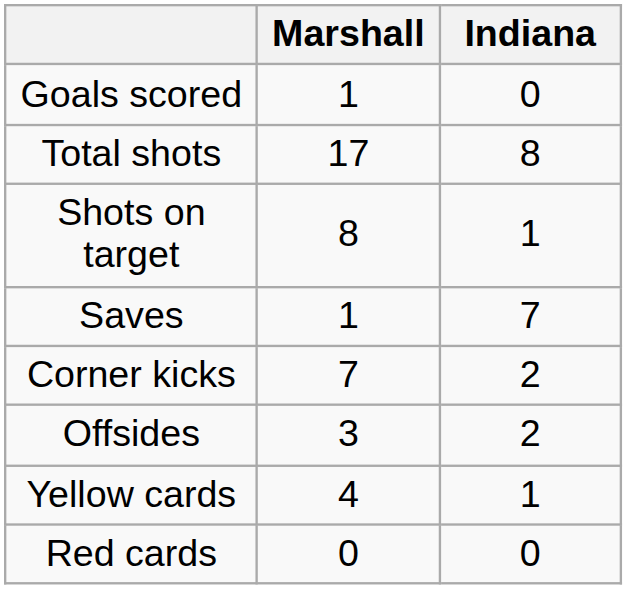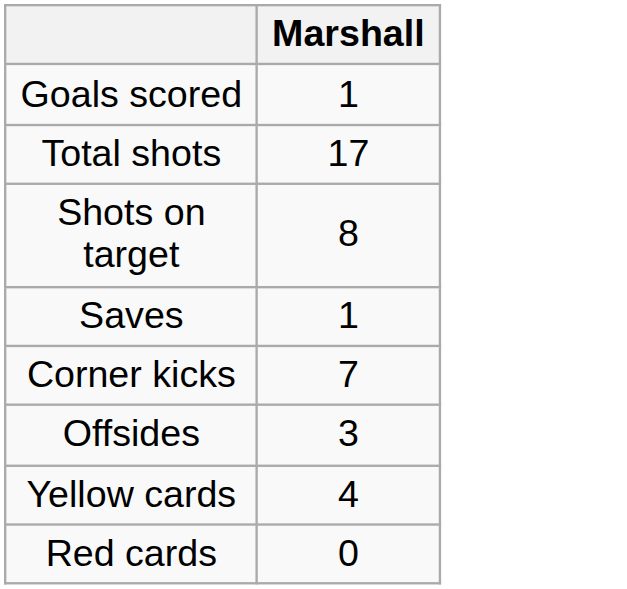 <table class="wikitable plainrowheaders" style="text-align: center">
 <tr>
 <th scope="col" style="width:100px"></th>
 <th scope="col" style="width:70px">Marshall</th>
-<th scope="col" style="width:70px">Indiana</th>
 </tr>
 <tr>
 <td scope=row>Goals scored</td>
 <td>1</td>
-<td>0</td>
 </tr>
 <tr>
 <td scope=row>Total shots</td>
 <td>17</td>
-<td>8</td>
 </tr>
 <tr>
 <td scope=row>Shots on target</td>
 <td>8</td>
-<td>1</td>
 </tr>
 <tr>
 <td scope=row>Saves</td>
 <td>1</td>
-<td>7</td>
 </tr>
 <tr>
 <td scope=row>Corner kicks</td>
 <td>7</td>
-<td>2</td>
 </tr>
 <tr>
 <td scope=row>Offsides</td>
 <td>3</td>
-<td>2</td>
 </tr>
 <tr>
 <td scope=row>Yellow cards</td>
 <td>4</td>
-<td>1</td>
 </tr>
 <tr>
 <td scope=row>Red cards</td>
 <td>0</td>
-<td>0</td>
 </tr>
 </table>
